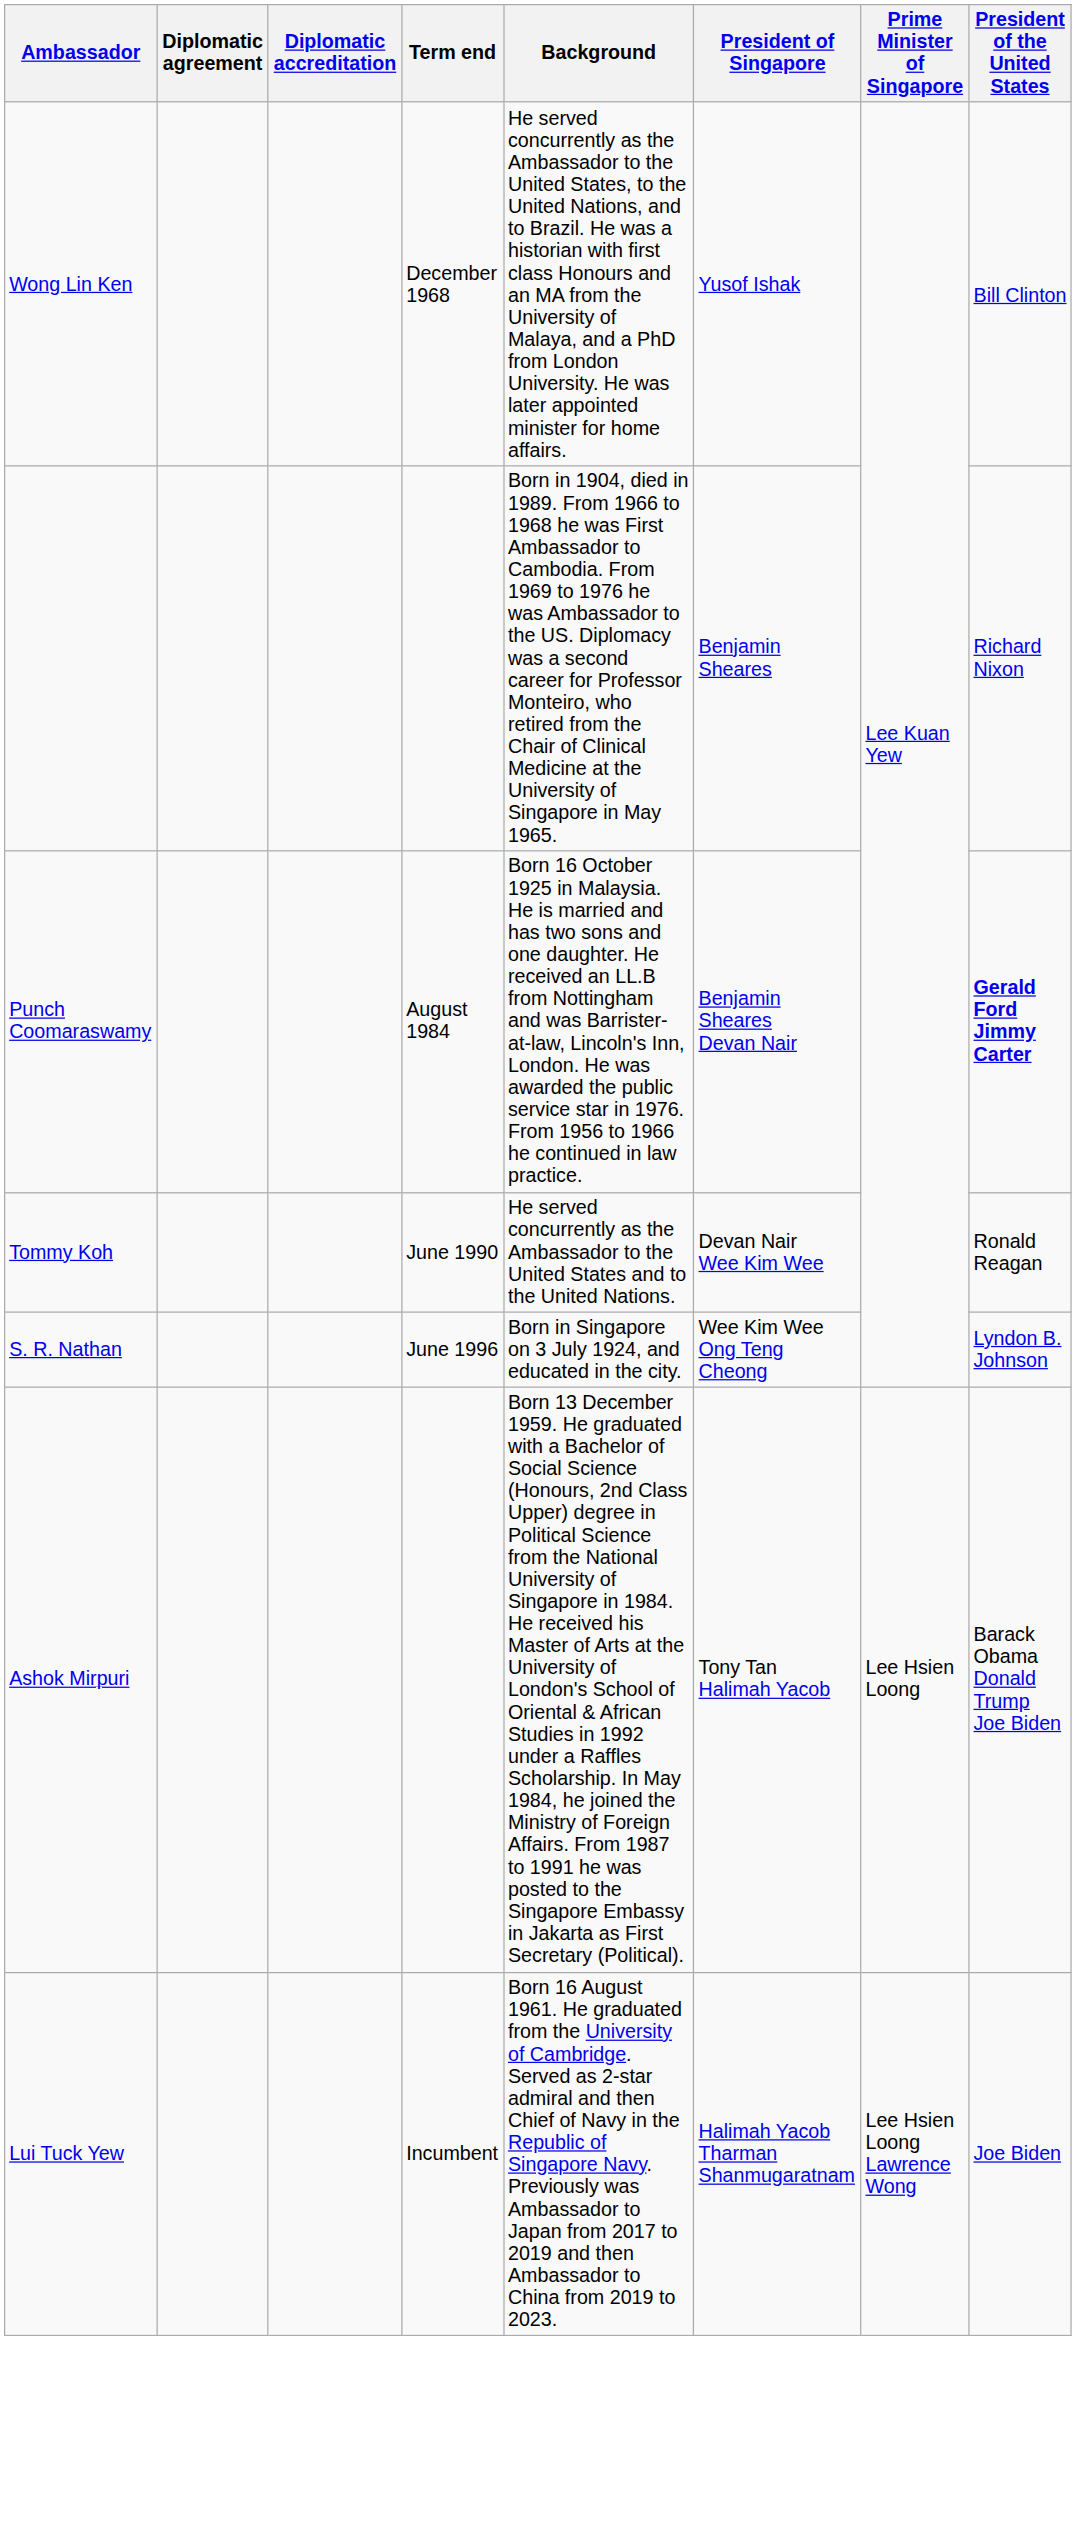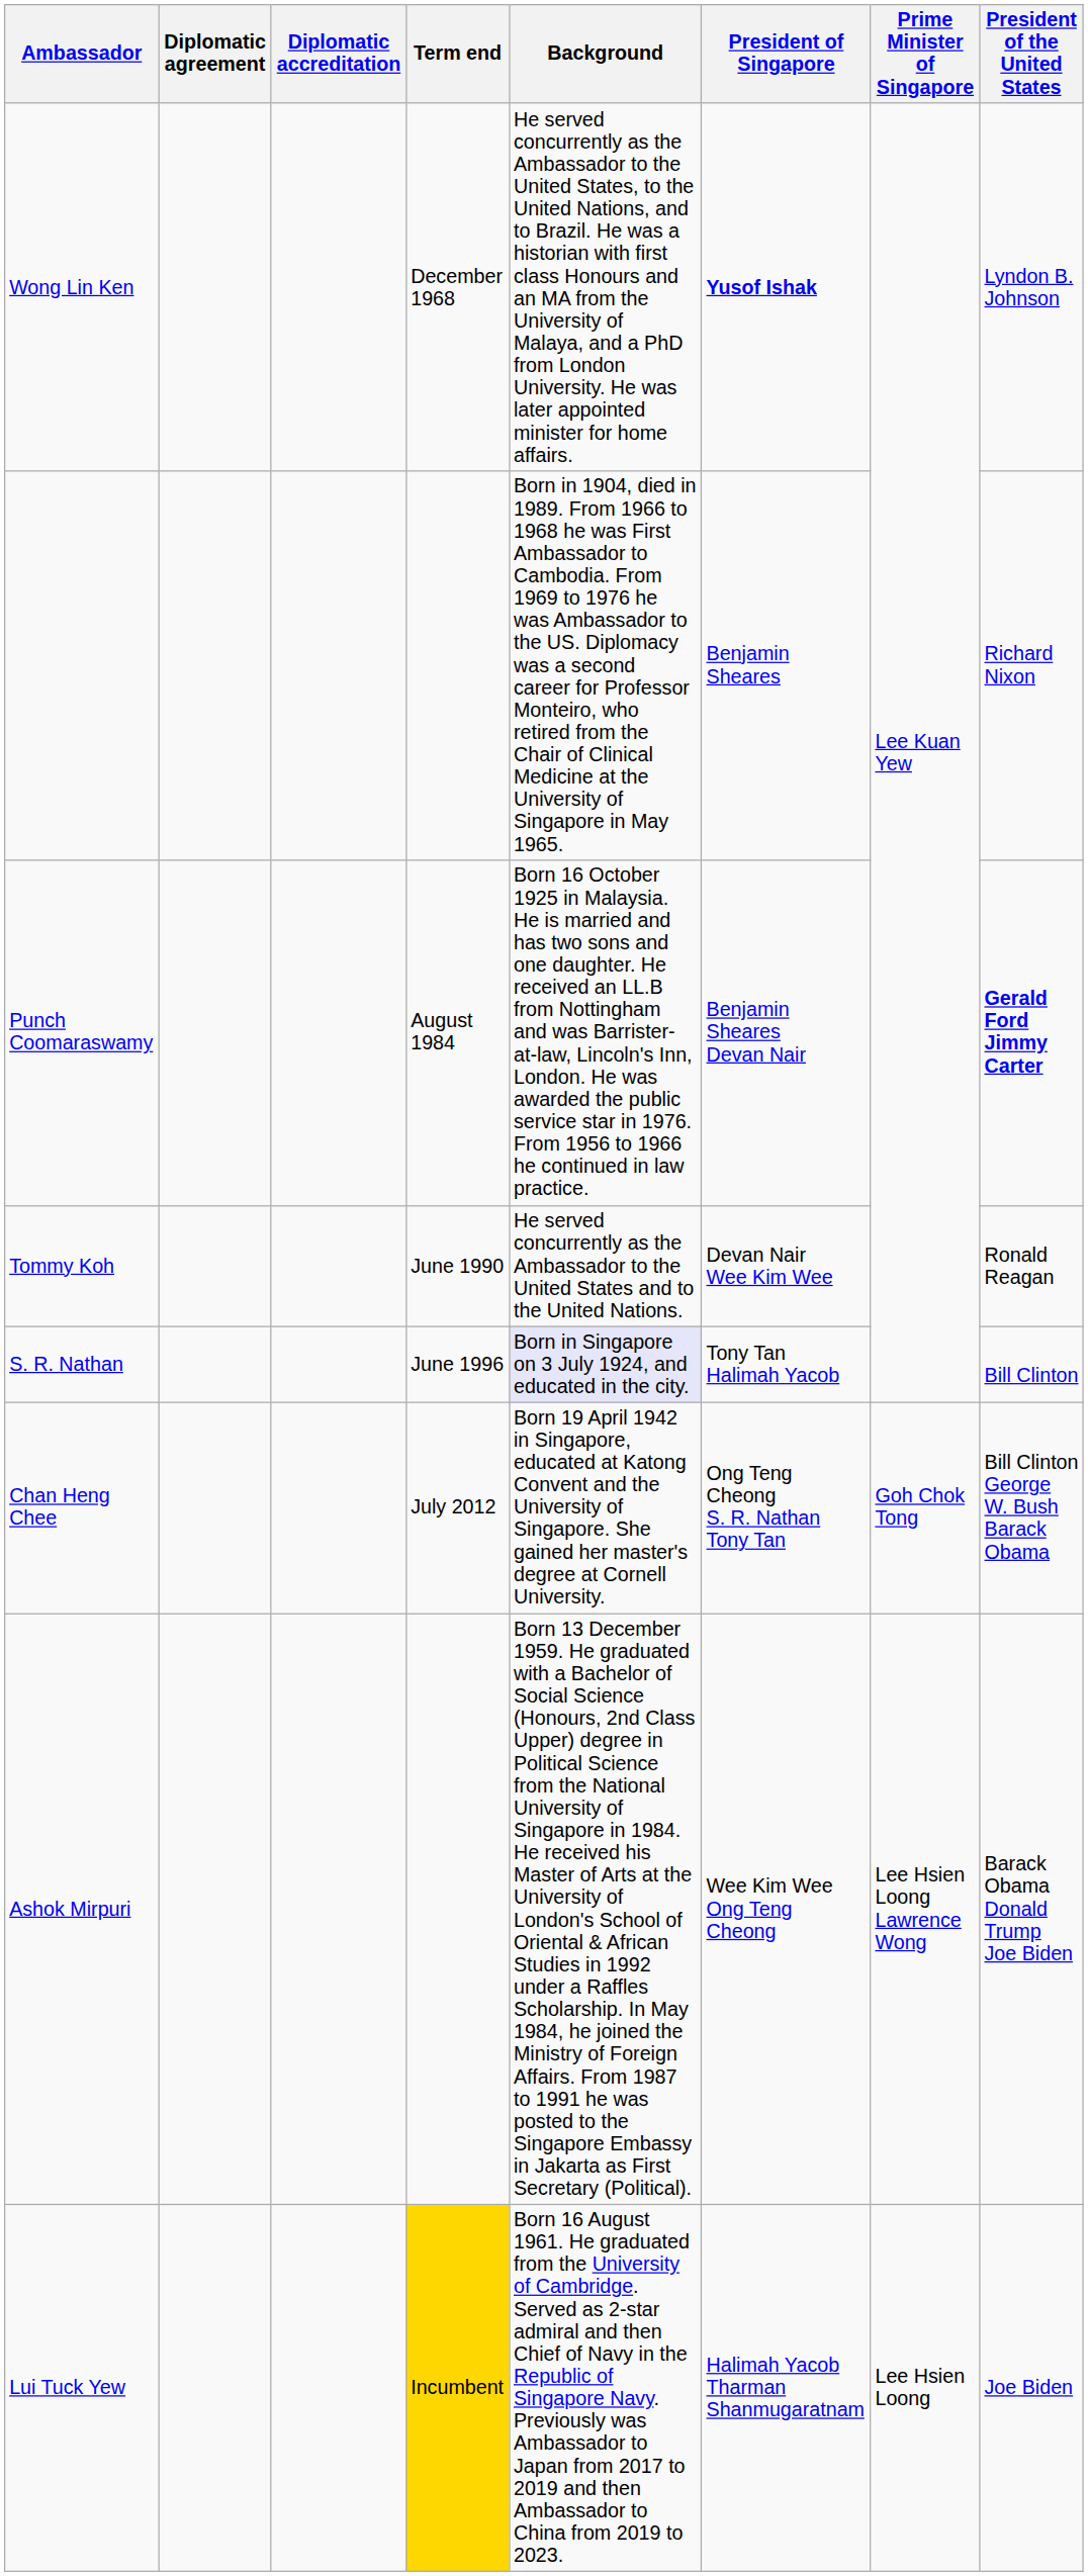 <table class="wikitable sortable">
 <tr>
 <th><a href='#'>Ambassador</a></th>
 <th>Diplomatic agreement</th>
 <th><a href='#'>Diplomatic accreditation</a></th>
 <th>Term end</th>
 <th>Background</th>
 <th><a href='#'>President of Singapore</a></th>
 <th><a href='#'>Prime Minister of Singapore</a></th>
 <th><a href='#'>President of the United States</a></th>
 </tr>
 <tr>
 <td><a href='#'>Wong Lin Ken</a></td>
 <td></td>
 <td></td>
 <td>December 1968</td>
 <td>He served concurrently as the Ambassador to the United States, to the United Nations, and to Brazil. He was a historian with first class Honours and an MA from the University of Malaya, and a PhD from London University. He was later appointed minister for home affairs.</td>
-<td><a href='#'>Yusof Ishak</a></td>
+<td><strong><a href='#'>Yusof Ishak</a></strong></td>
 <td rowspan="5"><a href='#'>Lee Kuan Yew</a></td>
-<td><br><a href='#'>Bill Clinton</a></td>
+<td><a href='#'>Lyndon B. Johnson</a></td>
 </tr>
 <tr>
 <td></td>
 <td></td>
 <td></td>
 <td></td>
 <td>Born in 1904, died in 1989. From 1966 to 1968 he was First Ambassador to Cambodia. From 1969 to 1976 he was Ambassador to the US. Diplomacy was a second career for Professor Monteiro, who retired from the Chair of Clinical Medicine at the University of Singapore in May 1965.</td>
 <td><a href='#'>Benjamin Sheares</a></td>
 <td><a href='#'>Richard Nixon</a></td>
 </tr>
 <tr>
 <td><a href='#'>Punch Coomaraswamy</a></td>
 <td></td>
 <td></td>
 <td>August 1984</td>
 <td>Born 16 October 1925 in Malaysia. He is married and has two sons and one daughter. He received an LL.B from Nottingham and was Barrister-at-law, Lincoln's Inn, London. He was awarded the public service star in 1976. From 1956 to 1966 he continued in law practice.</td>
 <td><a href='#'>Benjamin Sheares</a><br><a href='#'>Devan Nair</a></td>
 <td><strong><a href='#'>Gerald Ford</a><br><a href='#'>Jimmy Carter</a><br></strong></td>
 </tr>
 <tr>
 <td><a href='#'>Tommy Koh</a></td>
 <td></td>
 <td></td>
 <td>June 1990</td>
 <td>He served concurrently as the Ambassador to the United States and to the United Nations.</td>
 <td>Devan Nair<br><a href='#'>Wee Kim Wee</a></td>
 <td>Ronald Reagan</td>
 </tr>
 <tr>
 <td><a href='#'>S. R. Nathan</a></td>
 <td></td>
 <td></td>
 <td>June 1996</td>
-<td>Born in Singapore on 3 July 1924, and educated in the city.</td>
-<td>Wee Kim Wee<br><a href='#'>Ong Teng Cheong</a></td>
-<td><a href='#'>Lyndon B. Johnson</a></td>
+<td style="background: lavender;">Born in Singapore on 3 July 1924, and educated in the city.</td>
+<td>Tony Tan<br><a href='#'>Halimah Yacob</a></td>
+<td><br><a href='#'>Bill Clinton</a></td>
+</tr>
+<tr>
+<td><a href='#'>Chan Heng Chee</a></td>
+<td></td>
+<td></td>
+<td>July 2012</td>
+<td>Born 19 April 1942 in Singapore, educated at Katong Convent and the University of Singapore. She gained her master's degree at Cornell University.</td>
+<td>Ong Teng Cheong<br><a href='#'>S. R. Nathan</a><br><a href='#'>Tony Tan</a></td>
+<td><a href='#'>Goh Chok Tong</a><br></td>
+<td>Bill Clinton<br><a href='#'>George W. Bush</a><br><a href='#'>Barack Obama</a></td>
 </tr>
 <tr>
 <td><a href='#'>Ashok Mirpuri</a></td>
 <td></td>
 <td></td>
 <td></td>
 <td>Born 13 December 1959. He graduated with a Bachelor of Social Science (Honours, 2nd Class Upper) degree in Political Science from the National University of Singapore in 1984. He received his Master of Arts at the University of London's School of Oriental & African Studies in 1992 under a Raffles Scholarship. In May 1984, he joined the Ministry of Foreign Affairs. From 1987 to 1991 he was posted to the Singapore Embassy in Jakarta as First Secretary (Political).</td>
-<td>Tony Tan<br><a href='#'>Halimah Yacob</a></td>
-<td>Lee Hsien Loong</td>
+<td>Wee Kim Wee<br><a href='#'>Ong Teng Cheong</a></td>
+<td>Lee Hsien Loong<br><a href='#'>Lawrence Wong</a></td>
 <td>Barack Obama<br><a href='#'>Donald Trump</a><br><a href='#'>Joe Biden</a></td>
 </tr>
 <tr>
 <td><a href='#'>Lui Tuck Yew</a></td>
 <td></td>
 <td></td>
-<td>Incumbent</td>
+<td style="background: gold;">Incumbent</td>
 <td>Born 16 August 1961. He graduated from the <a href='#'>University of Cambridge</a>. Served as 2-star admiral and then Chief of Navy in the <a href='#'>Republic of Singapore Navy</a>. Previously was Ambassador to Japan from 2017 to 2019 and then Ambassador to China from 2019 to 2023.</td>
 <td><a href='#'>Halimah Yacob</a><br><a href='#'>Tharman Shanmugaratnam</a></td>
-<td>Lee Hsien Loong<br><a href='#'>Lawrence Wong</a></td>
+<td>Lee Hsien Loong</td>
 <td><a href='#'>Joe Biden</a></td>
 </tr>
 </table>
